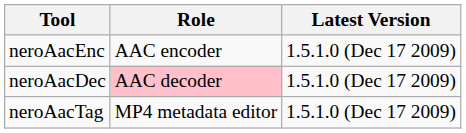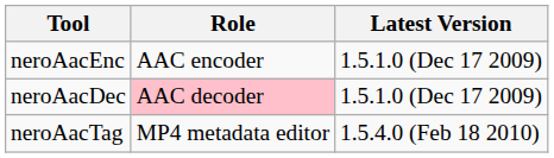 <table class="wikitable">
 <tr>
 <th>Tool</th>
 <th>Role</th>
 <th>Latest Version</th>
 </tr>
 <tr>
 <td>neroAacEnc</td>
 <td>AAC encoder</td>
 <td>1.5.1.0 (Dec 17 2009)</td>
 </tr>
 <tr>
 <td>neroAacDec</td>
 <td style="background: pink;">AAC decoder</td>
 <td>1.5.1.0 (Dec 17 2009)</td>
 </tr>
 <tr>
 <td>neroAacTag</td>
 <td>MP4 metadata editor</td>
-<td>1.5.1.0 (Dec 17 2009)</td>
+<td>1.5.4.0 (Feb 18 2010)</td>
 </tr>
 </table>
